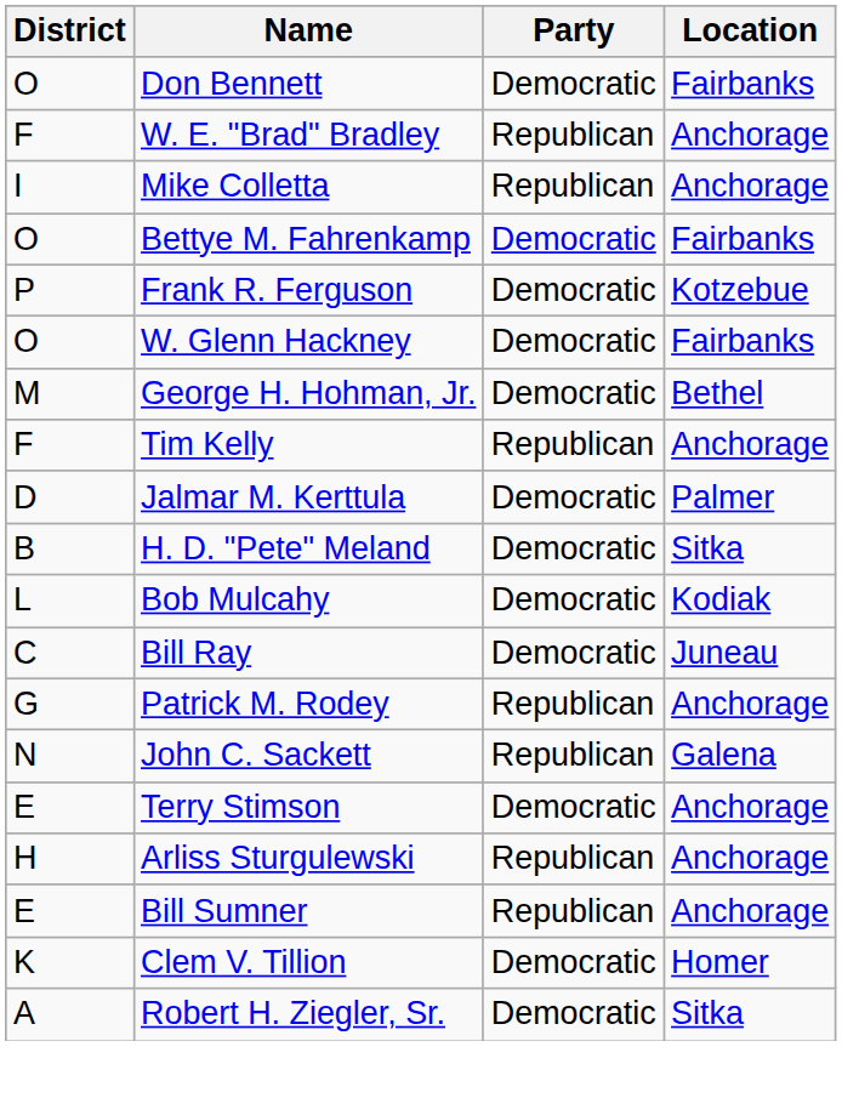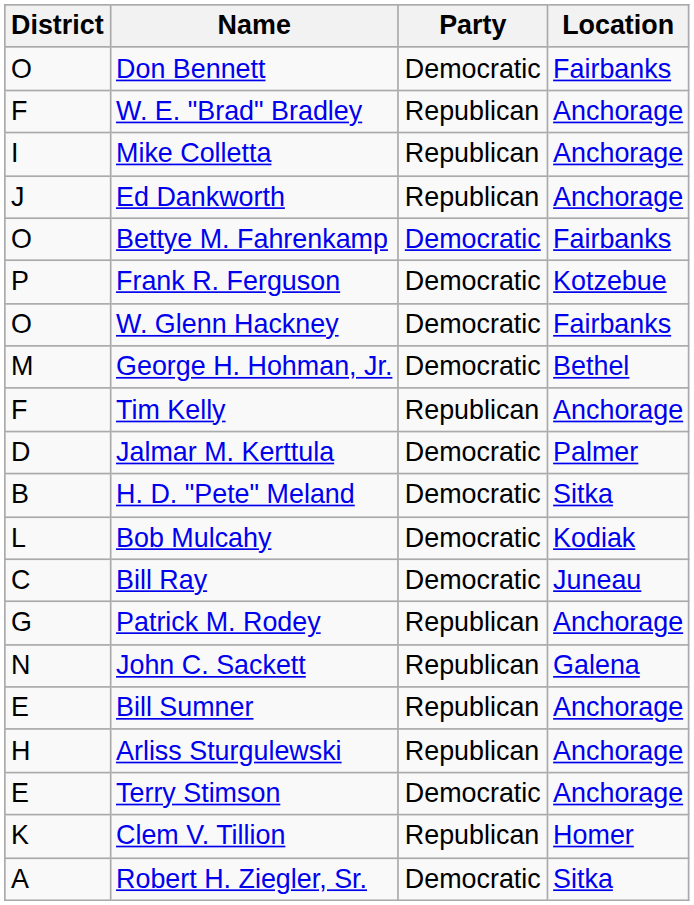 <table class="wikitable">
 <tr>
 <th>District</th>
 <th>Name</th>
 <th>Party</th>
 <th>Location</th>
 </tr>
 <tr>
 <td>O</td>
 <td><a href='#'>Don Bennett</a></td>
 <td>Democratic</td>
 <td><a href='#'>Fairbanks</a></td>
 </tr>
 <tr>
 <td>F</td>
 <td><a href='#'>W. E. "Brad" Bradley</a></td>
 <td>Republican</td>
 <td><a href='#'>Anchorage</a></td>
 </tr>
 <tr>
 <td>I</td>
 <td><a href='#'>Mike Colletta</a></td>
+<td>Republican</td>
+<td><a href='#'>Anchorage</a></td>
+</tr>
+<tr>
+<td>J</td>
+<td><a href='#'>Ed Dankworth</a></td>
 <td>Republican</td>
 <td><a href='#'>Anchorage</a></td>
 </tr>
 <tr>
 <td>O</td>
 <td><a href='#'>Bettye M. Fahrenkamp</a></td>
 <td><a href='#'>Democratic</a></td>
 <td><a href='#'>Fairbanks</a></td>
 </tr>
 <tr>
 <td>P</td>
 <td><a href='#'>Frank R. Ferguson</a></td>
 <td>Democratic</td>
 <td><a href='#'>Kotzebue</a></td>
 </tr>
 <tr>
 <td>O</td>
 <td><a href='#'>W. Glenn Hackney</a></td>
 <td>Democratic</td>
 <td><a href='#'>Fairbanks</a></td>
 </tr>
 <tr>
 <td>M</td>
 <td><a href='#'>George H. Hohman, Jr.</a></td>
 <td>Democratic</td>
 <td><a href='#'>Bethel</a></td>
 </tr>
 <tr>
 <td>F</td>
 <td><a href='#'>Tim Kelly</a></td>
 <td>Republican</td>
 <td><a href='#'>Anchorage</a></td>
 </tr>
 <tr>
 <td>D</td>
 <td><a href='#'>Jalmar M. Kerttula</a></td>
 <td>Democratic</td>
 <td><a href='#'>Palmer</a></td>
 </tr>
 <tr>
 <td>B</td>
 <td><a href='#'>H. D. "Pete" Meland</a></td>
 <td>Democratic</td>
 <td><a href='#'>Sitka</a></td>
 </tr>
 <tr>
 <td>L</td>
 <td><a href='#'>Bob Mulcahy</a></td>
 <td>Democratic</td>
 <td><a href='#'>Kodiak</a></td>
 </tr>
 <tr>
 <td>C</td>
 <td><a href='#'>Bill Ray</a></td>
 <td>Democratic</td>
 <td><a href='#'>Juneau</a></td>
 </tr>
 <tr>
 <td>G</td>
 <td><a href='#'>Patrick M. Rodey</a></td>
 <td>Republican</td>
 <td><a href='#'>Anchorage</a></td>
 </tr>
 <tr>
 <td>N</td>
 <td><a href='#'>John C. Sackett</a></td>
 <td>Republican</td>
 <td><a href='#'>Galena</a></td>
 </tr>
 <tr>
 <td>E</td>
-<td><a href='#'>Terry Stimson</a></td>
-<td>Democratic</td>
+<td><a href='#'>Bill Sumner</a></td>
+<td>Republican</td>
 <td><a href='#'>Anchorage</a></td>
 </tr>
 <tr>
 <td>H</td>
 <td><a href='#'>Arliss Sturgulewski</a></td>
 <td>Republican</td>
 <td><a href='#'>Anchorage</a></td>
 </tr>
 <tr>
 <td>E</td>
-<td><a href='#'>Bill Sumner</a></td>
-<td>Republican</td>
+<td><a href='#'>Terry Stimson</a></td>
+<td>Democratic</td>
 <td><a href='#'>Anchorage</a></td>
 </tr>
 <tr>
 <td>K</td>
 <td><a href='#'>Clem V. Tillion</a></td>
-<td>Democratic</td>
+<td>Republican</td>
 <td><a href='#'>Homer</a></td>
 </tr>
 <tr>
 <td>A</td>
 <td><a href='#'>Robert H. Ziegler, Sr.</a></td>
 <td>Democratic</td>
 <td><a href='#'>Sitka</a></td>
 </tr>
 </table>
